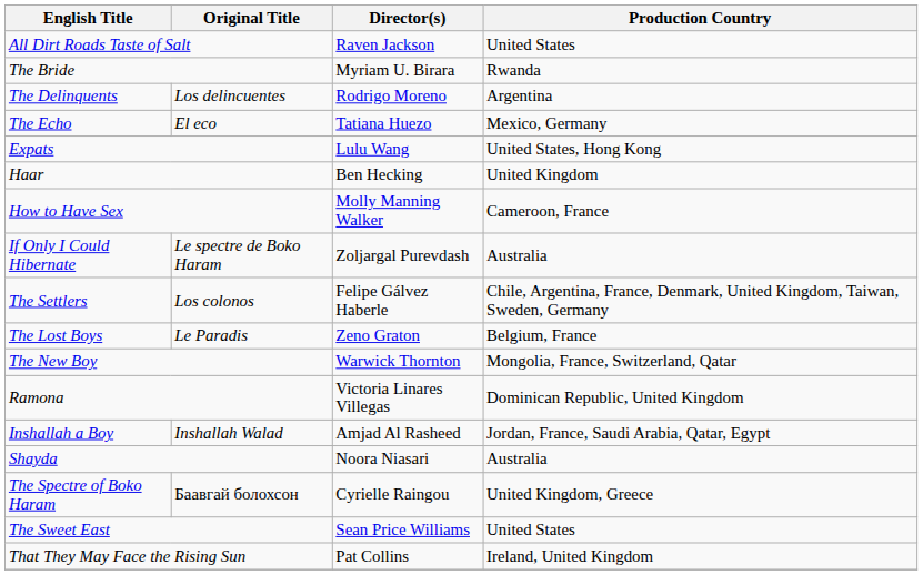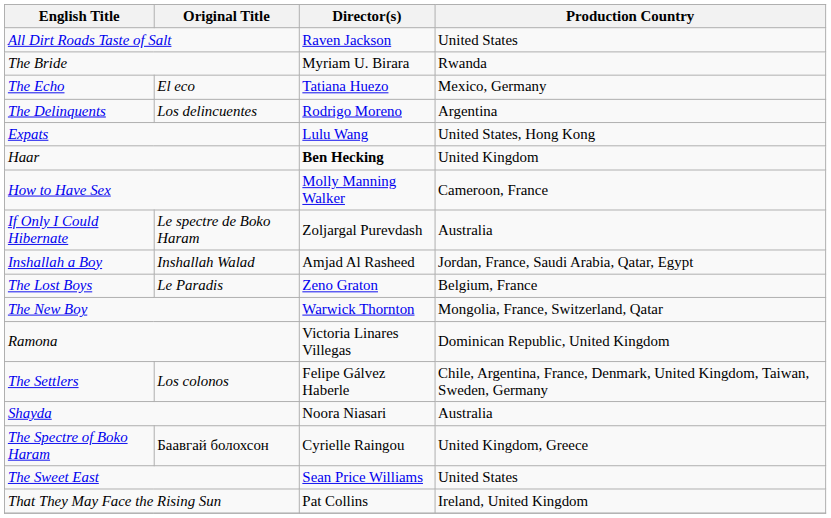 <table class="wikitable" style="width:100%; margin-bottom:4px">
 <tr>
 <th>English Title</th>
 <th>Original Title</th>
 <th>Director(s)</th>
 <th>Production Country</th>
 </tr>
 <tr>
 <td colspan="2"><em><a href='#'>All Dirt Roads Taste of Salt</a></em></td>
 <td><a href='#'>Raven Jackson</a></td>
 <td>United States</td>
 </tr>
 <tr>
 <td colspan="2"><em>The Bride</em></td>
 <td>Myriam U. Birara</td>
 <td>Rwanda</td>
 </tr>
 <tr>
+<td><em><a href='#'>The Echo</a></em></td>
+<td><em>El eco</em></td>
+<td><a href='#'>Tatiana Huezo</a></td>
+<td>Mexico, Germany</td>
+</tr>
+<tr>
 <td><em><a href='#'>The Delinquents</a></em></td>
 <td><em>Los delincuentes</em></td>
 <td><a href='#'>Rodrigo Moreno</a></td>
 <td>Argentina</td>
-</tr>
-<tr>
-<td><em><a href='#'>The Echo</a></em></td>
-<td><em>El eco</em></td>
-<td><a href='#'>Tatiana Huezo</a></td>
-<td>Mexico, Germany</td>
 </tr>
 <tr>
 <td colspan="2"><em><a href='#'>Expats</a></em></td>
 <td><a href='#'>Lulu Wang</a></td>
 <td>United States, Hong Kong</td>
 </tr>
 <tr>
 <td colspan="2"><em>Haar</em></td>
-<td>Ben Hecking</td>
+<td><strong>Ben Hecking</strong></td>
 <td>United Kingdom</td>
 </tr>
 <tr>
 <td colspan="2"><em><a href='#'>How to Have Sex</a></em></td>
 <td><a href='#'>Molly Manning Walker</a></td>
 <td>Cameroon, France</td>
 </tr>
 <tr>
 <td><em><a href='#'>If Only I Could Hibernate</a></em></td>
 <td><em>Le spectre de Boko Haram</em></td>
 <td>Zoljargal Purevdash</td>
 <td>Australia</td>
 </tr>
 <tr>
-<td><em><a href='#'>The Settlers</a></em></td>
-<td><em>Los colonos</em></td>
-<td>Felipe Gálvez Haberle</td>
-<td>Chile, Argentina, France, Denmark, United Kingdom, Taiwan, Sweden, Germany</td>
+<td><em><a href='#'>Inshallah a Boy</a></em></td>
+<td><em>Inshallah Walad</em></td>
+<td>Amjad Al Rasheed</td>
+<td>Jordan, France, Saudi Arabia, Qatar, Egypt</td>
 </tr>
 <tr>
 <td><em><a href='#'>The Lost Boys</a></em></td>
 <td><em>Le Paradis</em></td>
 <td><a href='#'>Zeno Graton</a></td>
 <td>Belgium, France</td>
 </tr>
 <tr>
 <td colspan="2"><em><a href='#'>The New Boy</a></em></td>
 <td><a href='#'>Warwick Thornton</a></td>
 <td>Mongolia, France, Switzerland, Qatar</td>
 </tr>
 <tr>
 <td colspan="2"><em>Ramona</em></td>
 <td>Victoria Linares Villegas</td>
 <td>Dominican Republic, United Kingdom</td>
 </tr>
 <tr>
-<td><em><a href='#'>Inshallah a Boy</a></em></td>
-<td><em>Inshallah Walad</em></td>
-<td>Amjad Al Rasheed</td>
-<td>Jordan, France, Saudi Arabia, Qatar, Egypt</td>
+<td><em><a href='#'>The Settlers</a></em></td>
+<td><em>Los colonos</em></td>
+<td>Felipe Gálvez Haberle</td>
+<td>Chile, Argentina, France, Denmark, United Kingdom, Taiwan, Sweden, Germany</td>
 </tr>
 <tr>
 <td colspan="2"><em><a href='#'>Shayda</a></em></td>
 <td>Noora Niasari</td>
 <td>Australia</td>
 </tr>
 <tr>
 <td><em><a href='#'>The Spectre of Boko Haram</a></em></td>
 <td>Баавгай болохсон</td>
 <td>Cyrielle Raingou</td>
 <td>United Kingdom, Greece</td>
 </tr>
 <tr>
 <td colspan="2"><em><a href='#'>The Sweet East</a></em></td>
 <td><a href='#'>Sean Price Williams</a></td>
 <td>United States</td>
 </tr>
 <tr>
 <td colspan="2"><em>That They May Face the Rising Sun</em></td>
 <td>Pat Collins</td>
 <td>Ireland, United Kingdom</td>
 </tr>
 <tr>
 </tr>
 </table>
